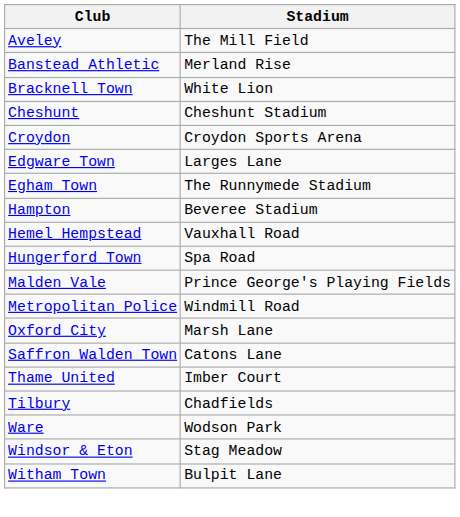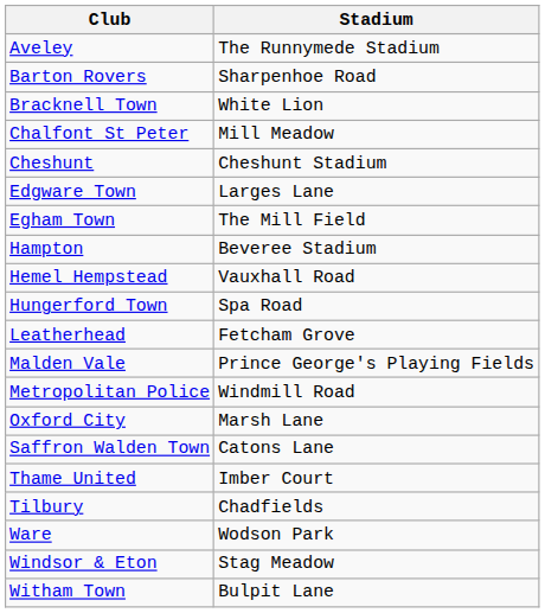 <table class="wikitable sortable">
 <tr>
 <th>Club</th>
 <th>Stadium</th>
 </tr>
 <tr>
 <td><a href='#'>Aveley</a></td>
-<td>The Mill Field</td>
+<td>The Runnymede Stadium</td>
 </tr>
 <tr>
-<td><a href='#'>Banstead Athletic</a></td>
-<td>Merland Rise</td>
+<td><a href='#'>Barton Rovers</a></td>
+<td>Sharpenhoe Road</td>
 </tr>
 <tr>
 <td><a href='#'>Bracknell Town</a></td>
 <td>White Lion</td>
 </tr>
 <tr>
+<td><a href='#'>Chalfont St Peter</a></td>
+<td>Mill Meadow</td>
+</tr>
+<tr>
 <td><a href='#'>Cheshunt</a></td>
 <td>Cheshunt Stadium</td>
-</tr>
-<tr>
-<td><a href='#'>Croydon</a></td>
-<td>Croydon Sports Arena</td>
 </tr>
 <tr>
 <td><a href='#'>Edgware Town</a></td>
 <td>Larges Lane</td>
 </tr>
 <tr>
 <td><a href='#'>Egham Town</a></td>
-<td>The Runnymede Stadium</td>
+<td>The Mill Field</td>
 </tr>
 <tr>
 <td><a href='#'>Hampton</a></td>
 <td>Beveree Stadium</td>
 </tr>
 <tr>
 <td><a href='#'>Hemel Hempstead</a></td>
 <td>Vauxhall Road</td>
 </tr>
 <tr>
 <td><a href='#'>Hungerford Town</a></td>
 <td>Spa Road</td>
+</tr>
+<tr>
+<td><a href='#'>Leatherhead</a></td>
+<td>Fetcham Grove</td>
 </tr>
 <tr>
 <td><a href='#'>Malden Vale</a></td>
 <td>Prince George's Playing Fields</td>
 </tr>
 <tr>
 <td><a href='#'>Metropolitan Police</a></td>
 <td>Windmill Road</td>
 </tr>
 <tr>
 <td><a href='#'>Oxford City</a></td>
 <td>Marsh Lane</td>
 </tr>
 <tr>
 <td><a href='#'>Saffron Walden Town</a></td>
 <td>Catons Lane</td>
 </tr>
 <tr>
 <td><a href='#'>Thame United</a></td>
 <td>Imber Court</td>
 </tr>
 <tr>
 <td><a href='#'>Tilbury</a></td>
 <td>Chadfields</td>
 </tr>
 <tr>
 <td><a href='#'>Ware</a></td>
 <td>Wodson Park</td>
 </tr>
 <tr>
 <td><a href='#'>Windsor & Eton</a></td>
 <td>Stag Meadow</td>
 </tr>
 <tr>
 <td><a href='#'>Witham Town</a></td>
 <td>Bulpit Lane</td>
 </tr>
 </table>
